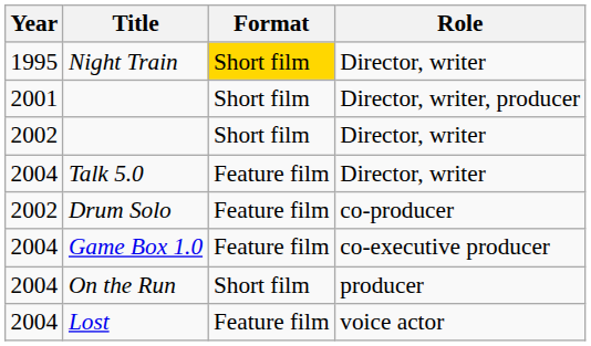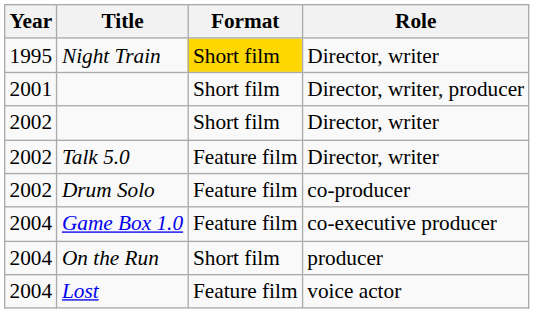 <table class="wikitable sortable">
 <tr>
 <th>Year</th>
 <th>Title</th>
 <th>Format</th>
 <th>Role</th>
 </tr>
 <tr>
 <td>1995</td>
 <td><em>Night Train</em></td>
 <td style="background: gold;">Short film</td>
 <td>Director, writer</td>
 </tr>
 <tr>
 <td>2001</td>
 <td><em></em></td>
 <td>Short film</td>
 <td>Director, writer, producer</td>
 </tr>
 <tr>
 <td>2002</td>
 <td><em></em></td>
 <td>Short film</td>
 <td>Director, writer</td>
 </tr>
 <tr>
-<td>2004</td>
+<td>2002</td>
 <td><em>Talk 5.0</em></td>
 <td>Feature film</td>
 <td>Director, writer</td>
 </tr>
 <tr>
 <td>2002</td>
 <td><em>Drum Solo</em></td>
 <td>Feature film</td>
 <td>co-producer</td>
 </tr>
 <tr>
 <td>2004</td>
 <td><a href='#'><em>Game Box 1.0</em></a></td>
 <td>Feature film</td>
 <td>co-executive producer</td>
 </tr>
 <tr>
 <td>2004</td>
 <td><em>On the Run</em></td>
 <td>Short film</td>
 <td>producer</td>
 </tr>
 <tr>
 <td>2004</td>
 <td><a href='#'><em>Lost</em></a></td>
 <td>Feature film</td>
 <td>voice actor</td>
 </tr>
 </table>
